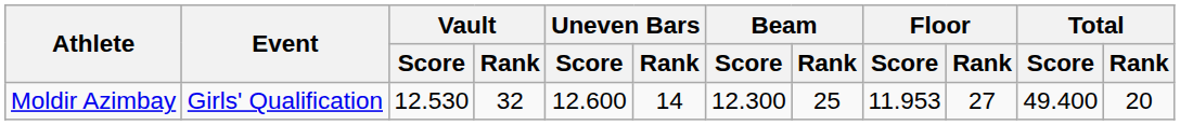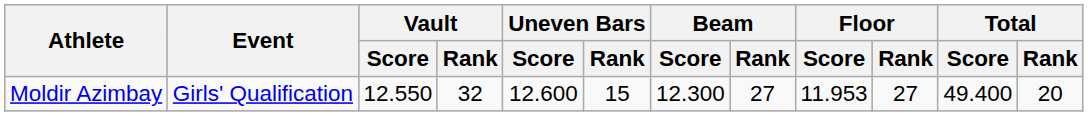 <table class="wikitable" border="1" style="font-size:90%">
 <tr>
 <th rowspan=2>Athlete</th>
 <th rowspan=2>Event</th>
 <th colspan=2>Vault</th>
 <th colspan=2>Uneven Bars</th>
 <th colspan=2>Beam</th>
 <th colspan=2>Floor</th>
 <th colspan=2>Total</th>
 </tr>
 <tr>
 <th>Score</th>
 <th>Rank</th>
 <th>Score</th>
 <th>Rank</th>
 <th>Score</th>
 <th>Rank</th>
 <th>Score</th>
 <th>Rank</th>
 <th>Score</th>
 <th>Rank</th>
 </tr>
 <tr>
 <td><a href='#'>Moldir Azimbay</a></td>
 <td><a href='#'>Girls' Qualification</a></td>
-<td align=center>12.530</td>
+<td align=center>12.550</td>
 <td align=center>32</td>
 <td align=center>12.600</td>
-<td align=center>14</td>
+<td align=center>15</td>
 <td align=center>12.300</td>
-<td align=center>25</td>
+<td align=center>27</td>
 <td align=center>11.953</td>
 <td align=center>27</td>
 <td align=center>49.400</td>
 <td align=center>20</td>
 </tr>
 </table>
